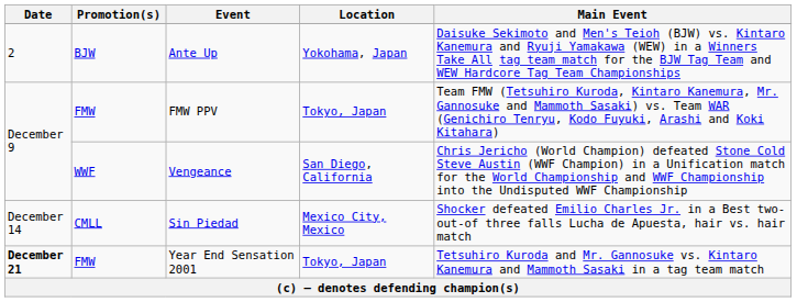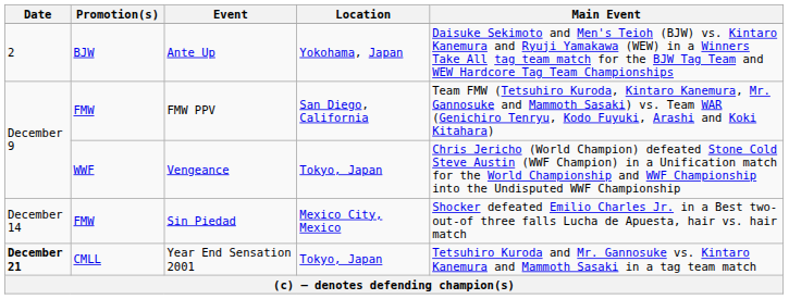 <table class="wikitable" style="width:100%;">
 <tr>
 <th width="5%">Date</th>
 <th width="5%">Promotion(s)</th>
 <th style="width:15%;">Event</th>
 <th style="width:15%;">Location</th>
 <th style="width:40%;">Main Event</th>
 </tr>
 <tr style="width:20%;" |Notes>
 </tr>
 <tr>
 <td>2</td>
 <td><a href='#'>BJW</a></td>
 <td><a href='#'>Ante Up</a></td>
 <td><a href='#'>Yokohama</a>, <a href='#'>Japan</a></td>
 <td><a href='#'>Daisuke Sekimoto</a> and <a href='#'>Men's Teioh</a> (BJW) vs. <a href='#'>Kintaro Kanemura</a> and <a href='#'>Ryuji Yamakawa</a> (WEW) in a <a href='#'>Winners Take All</a> <a href='#'>tag team match</a> for the <a href='#'>BJW Tag Team</a> and <a href='#'>WEW Hardcore Tag Team Championships</a></td>
 </tr>
 <tr>
 <td rowspan=2>December 9</td>
 <td><a href='#'>FMW</a></td>
 <td>FMW PPV</td>
-<td><a href='#'>Tokyo, Japan</a></td>
+<td><a href='#'>San Diego</a>, <a href='#'>California</a></td>
 <td>Team FMW (<a href='#'>Tetsuhiro Kuroda</a>, <a href='#'>Kintaro Kanemura</a>, <a href='#'>Mr. Gannosuke</a> and <a href='#'>Mammoth Sasaki</a>) vs. Team <a href='#'>WAR</a> (<a href='#'>Genichiro Tenryu</a>, <a href='#'>Kodo Fuyuki</a>, <a href='#'>Arashi</a> and <a href='#'>Koki Kitahara</a>)</td>
 </tr>
 <tr>
 <td><a href='#'>WWF</a></td>
 <td><a href='#'>Vengeance</a></td>
-<td><a href='#'>San Diego</a>, <a href='#'>California</a></td>
+<td><a href='#'>Tokyo, Japan</a></td>
 <td><a href='#'>Chris Jericho</a> (World Champion) defeated <a href='#'>Stone Cold Steve Austin</a> (WWF Champion) in a Unification match for the <a href='#'>World Championship</a> and <a href='#'>WWF Championship</a> into the Undisputed WWF Championship</td>
 </tr>
 <tr>
 <td>December 14</td>
-<td><a href='#'>CMLL</a></td>
+<td><a href='#'>FMW</a></td>
 <td><a href='#'>Sin Piedad</a></td>
 <td><a href='#'>Mexico City, Mexico</a></td>
 <td><a href='#'>Shocker</a> defeated <a href='#'>Emilio Charles Jr.</a> in a Best two-out-of three falls Lucha de Apuesta, hair vs. hair match</td>
 </tr>
 <tr>
 <td><strong>December 21</strong></td>
-<td><a href='#'>FMW</a></td>
+<td><a href='#'>CMLL</a></td>
 <td>Year End Sensation 2001</td>
 <td><a href='#'>Tokyo, Japan</a></td>
 <td><a href='#'>Tetsuhiro Kuroda</a> and <a href='#'>Mr. Gannosuke</a> vs. <a href='#'>Kintaro Kanemura</a> and <a href='#'>Mammoth Sasaki</a> in a tag team match</td>
 </tr>
 <tr>
 <th colspan="6">(c) – denotes defending champion(s)</th>
 </tr>
 </table>
